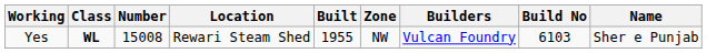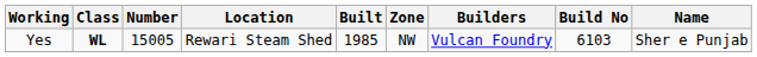 <table class=wikitable style=text-align:center>
 <tr>
 <th>Working</th>
 <th>Class</th>
 <th>Number</th>
 <th>Location</th>
 <th>Built</th>
 <th>Zone</th>
 <th>Builders</th>
 <th>Build No</th>
 <th>Name</th>
 </tr>
 <tr>
 <td>Yes</td>
 <td><strong>WL</strong></td>
-<td>15008</td>
+<td>15005</td>
 <td>Rewari Steam Shed</td>
-<td>1955</td>
+<td>1985</td>
 <td>NW</td>
 <td><a href='#'>Vulcan Foundry</a></td>
 <td>6103</td>
 <td>Sher e Punjab</td>
 </tr>
 <tr>
 </tr>
 </table>
